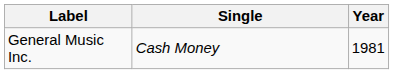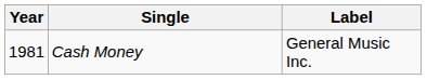 <table class="wikitable">
 <tr>
+<th style="text-align:center; width:30px;">Year</th>
+<th style="text-align:center; width:225px;">Single</th>
 <th style="text-align:center; width:130px;">Label</th>
-<th style="text-align:center; width:225px;">Single</th>
-<th style="text-align:center; width:30px;">Year</th>
 </tr>
 <tr>
+<td>1981</td>
+<td><em>Cash Money</em></td>
 <td>General Music Inc.</td>
-<td><em>Cash Money</em></td>
-<td>1981</td>
 </tr>
 </table>
